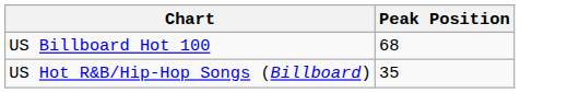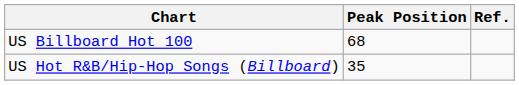 <table class="wikitable">
 <tr>
 <th>Chart</th>
 <th>Peak Position</th>
+<th>Ref.</th>
 </tr>
 <tr>
 <td>US <a href='#'>Billboard Hot 100</a></td>
 <td>68</td>
+<td></td>
 </tr>
 <tr>
 <td>US <a href='#'>Hot R&B/Hip-Hop Songs</a> (<em><a href='#'>Billboard</a></em>)</td>
 <td>35</td>
+<td></td>
 </tr>
 </table>
